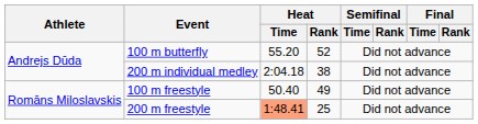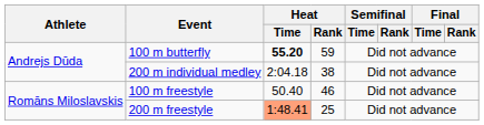 <table class=wikitable style="font-size:90%">
 <tr>
 <th rowspan="2">Athlete</th>
 <th rowspan="2">Event</th>
 <th colspan="2">Heat</th>
 <th colspan="2">Semifinal</th>
 <th colspan="2">Final</th>
 </tr>
 <tr style="font-size:95%">
 <th>Time</th>
 <th>Rank</th>
 <th>Time</th>
 <th>Rank</th>
 <th>Time</th>
 <th>Rank</th>
 </tr>
 <tr align=center>
 <td align=left rowspan=2><a href='#'>Andrejs Dūda</a></td>
 <td align=left><a href='#'>100 m butterfly</a></td>
-<td>55.20</td>
-<td>52</td>
+<td><strong>55.20</strong></td>
+<td>59</td>
 <td colspan=4>Did not advance</td>
 </tr>
 <tr align=center>
 <td align=left><a href='#'>200 m individual medley</a></td>
 <td>2:04.18</td>
 <td>38</td>
 <td colspan=4>Did not advance</td>
 </tr>
 <tr align=center>
 <td align=left rowspan=2><a href='#'>Romāns Miloslavskis</a></td>
 <td align=left><a href='#'>100 m freestyle</a></td>
 <td>50.40</td>
-<td>49</td>
+<td>46</td>
 <td colspan=4>Did not advance</td>
 </tr>
 <tr align=center>
 <td align=left><a href='#'>200 m freestyle</a></td>
 <td style="background: lightsalmon;">1:48.41</td>
 <td>25</td>
 <td colspan=4>Did not advance</td>
 </tr>
 </table>
